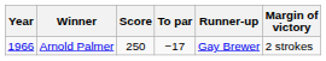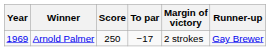 <table class=wikitable style="font-size:95%">
 <tr>
 <th>Year</th>
 <th>Winner</th>
 <th>Score</th>
 <th>To par</th>
+<th>Margin of<br>victory</th>
 <th>Runner-up</th>
-<th>Margin of<br>victory</th>
 </tr>
 <tr>
-<td><a href='#'>1966</a></td>
+<td><a href='#'>1969</a></td>
 <td> <a href='#'>Arnold Palmer</a></td>
 <td align=center>250</td>
 <td align=center>−17</td>
+<td>2 strokes</td>
 <td> <a href='#'>Gay Brewer</a></td>
-<td>2 strokes</td>
 </tr>
 </table>
